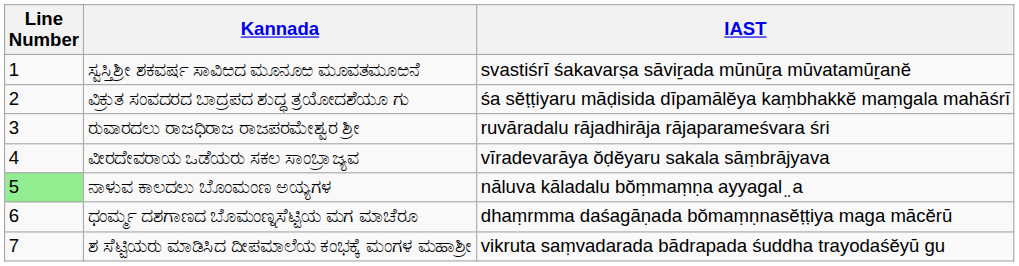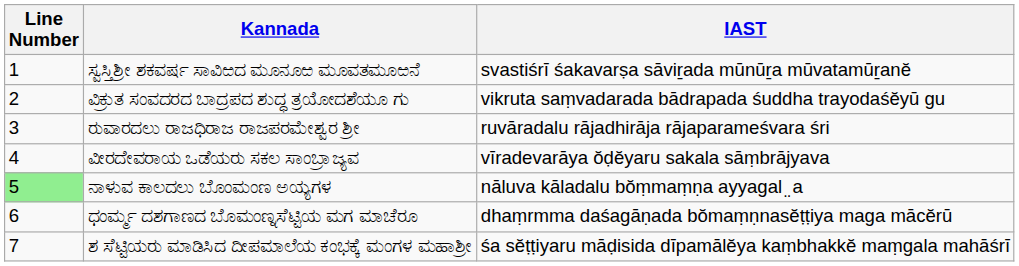 <table class="wikitable">
 <tr>
 <th>Line<br>Number</th>
 <th><a href='#'>Kannada</a></th>
 <th><a href='#'>IAST</a></th>
 </tr>
 <tr>
 <td>1</td>
 <td>ಸ್ವಸ್ತಿಶ್ರೀ ಶಕವರ್ಷ ಸಾವಿಱದ ಮೂನೂಱ ಮೂವತಮೂಱನೆ</td>
 <td>svastiśrī śakavarṣa sāviṟada mūnūṟa mūvatamūṟanĕ</td>
 </tr>
 <tr>
 <td>2</td>
 <td>ವಿಕ್ರುತ ಸಂವದರದ ಬಾದ್ರಪದ ಶುದ್ಧ ತ್ರಯೋದಶೆಯೂ ಗು</td>
-<td>śa sĕṭṭiyaru māḍisida dīpamālĕya kaṃbhakkĕ maṃgala mahāśrī</td>
+<td>vikruta saṃvadarada bādrapada śuddha trayodaśĕyū gu</td>
 </tr>
 <tr>
 <td>3</td>
 <td>ರುವಾರದಲು ರಾಜಧಿರಾಜ ರಾಜಪರಮೇಶ್ವರ ಶ್ರೀ</td>
 <td>ruvāradalu rājadhirāja rājaparameśvara śri</td>
 </tr>
 <tr>
 <td>4</td>
 <td>ವೀರದೇವರಾಯ ಒಡೆಯರು ಸಕಲ ಸಾಂಬ್ರಾಜ್ಯವ</td>
 <td>vīradevarāya ŏḍĕyaru sakala sāṃbrājyava</td>
 </tr>
 <tr>
 <td style="background: lightgreen;">5</td>
 <td>ನಾಳುವ ಕಾಲದಲು ಬೊಂಮಂಣ ಅಯ್ಯಗಳ</td>
 <td>nāluva kāladalu bŏṃmaṃṇa ayyagal ̤ a</td>
 </tr>
 <tr>
 <td>6</td>
 <td>ಧಂರ್ಮ್ಮ ದಶಗಾಣದ ಬೊಮಂಣ್ನಸೆಟ್ಟಿಯ ಮಗ ಮಾಚೆರೂ</td>
 <td>dhaṃrmma daśagāṇada bŏmaṃṇnasĕṭṭiya maga mācĕrū</td>
 </tr>
 <tr>
 <td>7</td>
 <td>ಶ ಸೆಟ್ಟಿಯರು ಮಾಡಿಸಿದ ದೀಪಮಾಲೆಯ ಕಂಭಕ್ಕೆ ಮಂಗಳ ಮಹಾಶ್ರೀ</td>
-<td>vikruta saṃvadarada bādrapada śuddha trayodaśĕyū gu</td>
+<td>śa sĕṭṭiyaru māḍisida dīpamālĕya kaṃbhakkĕ maṃgala mahāśrī</td>
 </tr>
 </table>
